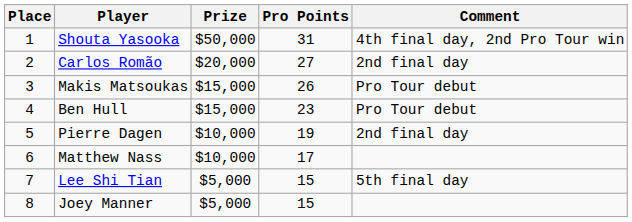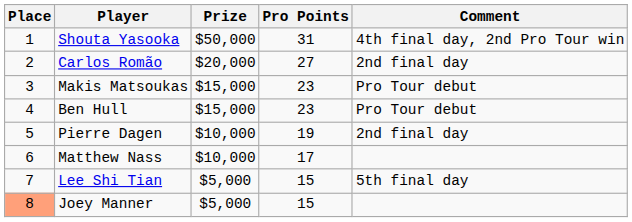 <table class="wikitable">
 <tr>
 <th>Place</th>
 <th>Player</th>
 <th>Prize</th>
 <th>Pro Points</th>
 <th>Comment</th>
 </tr>
 <tr>
 <td align=center>1</td>
 <td> <a href='#'>Shouta Yasooka</a></td>
 <td align=center>$50,000</td>
 <td align=center>31</td>
 <td>4th final day, 2nd Pro Tour win</td>
 </tr>
 <tr>
 <td align=center>2</td>
 <td> <a href='#'>Carlos Romão</a></td>
 <td align=center>$20,000</td>
 <td align=center>27</td>
 <td>2nd final day</td>
 </tr>
 <tr>
 <td align=center>3</td>
 <td> Makis Matsoukas</td>
 <td align=center>$15,000</td>
-<td align=center>26</td>
+<td align=center>23</td>
 <td>Pro Tour debut</td>
 </tr>
 <tr>
 <td align=center>4</td>
 <td> Ben Hull</td>
 <td align=center>$15,000</td>
 <td align=center>23</td>
 <td>Pro Tour debut</td>
 </tr>
 <tr>
 <td align=center>5</td>
 <td> Pierre Dagen</td>
 <td align=center>$10,000</td>
 <td align=center>19</td>
 <td>2nd final day</td>
 </tr>
 <tr>
 <td align=center>6</td>
 <td> Matthew Nass</td>
 <td align=center>$10,000</td>
 <td align=center>17</td>
 <td></td>
 </tr>
 <tr>
 <td align=center>7</td>
 <td> <a href='#'>Lee Shi Tian</a></td>
 <td align=center>$5,000</td>
 <td align=center>15</td>
 <td>5th final day</td>
 </tr>
 <tr>
-<td align=center>8</td>
+<td align=center style="background: lightsalmon;">8</td>
 <td> Joey Manner</td>
 <td align=center>$5,000</td>
 <td align=center>15</td>
 <td></td>
 </tr>
 </table>
